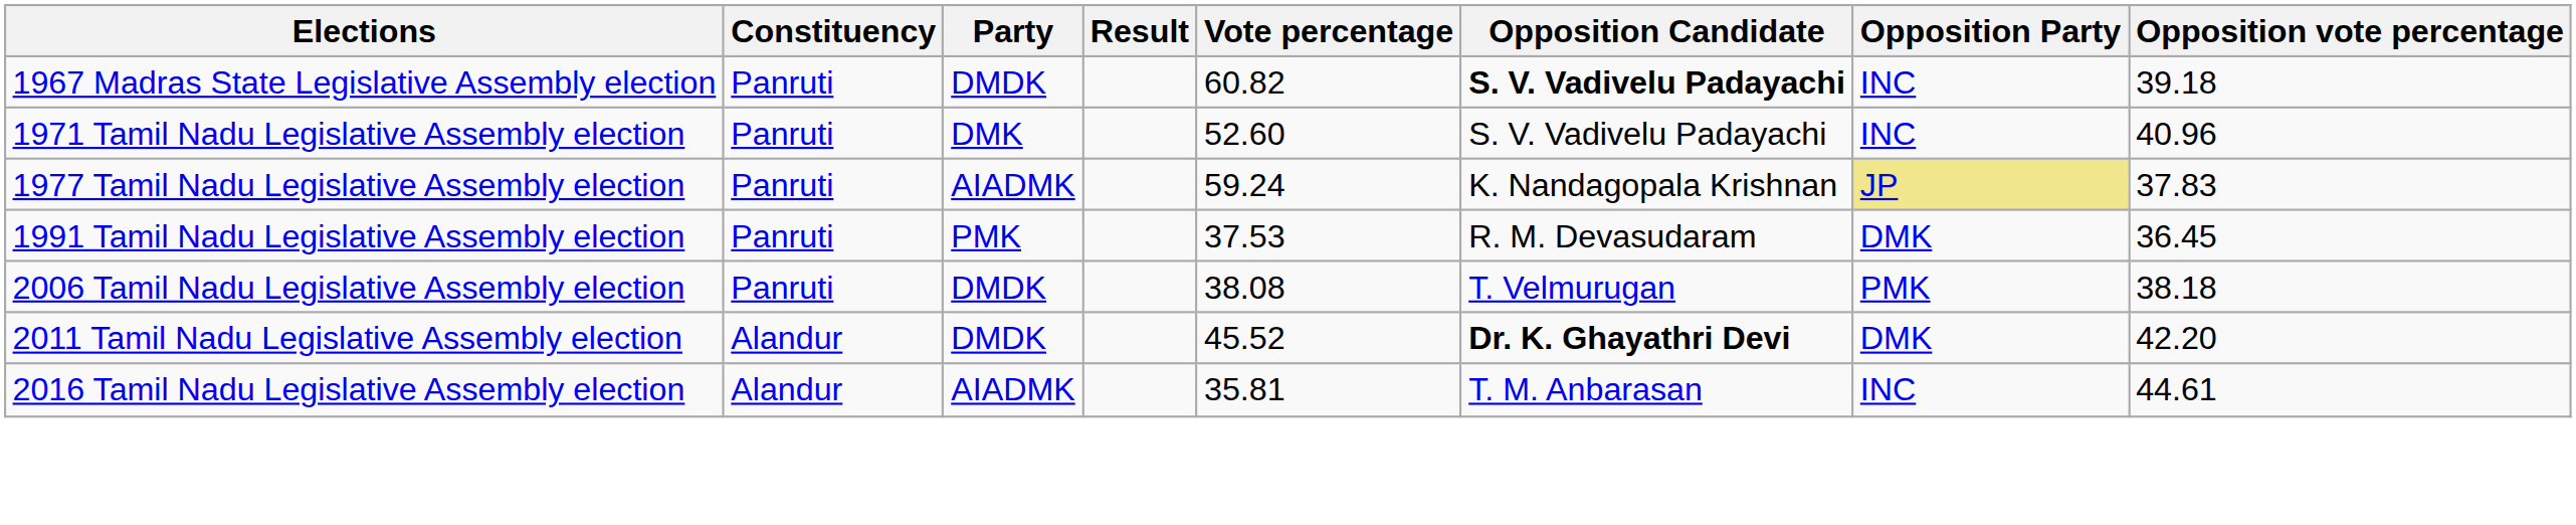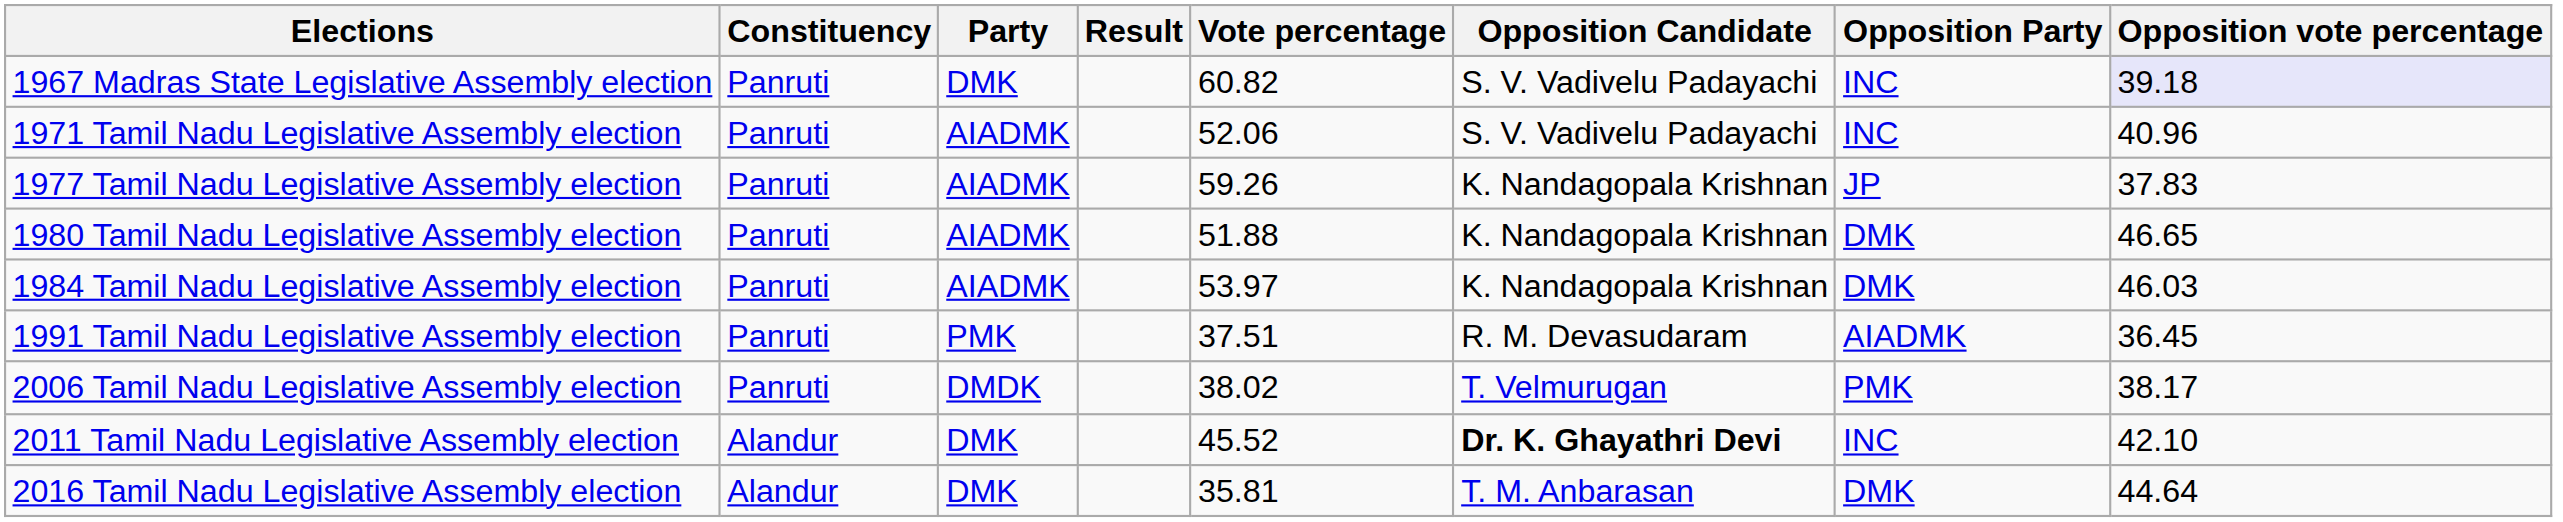 <table class="sortable wikitable"style="font-size: 95%">
 <tr>
 <th>Elections</th>
 <th>Constituency</th>
 <th>Party</th>
 <th>Result</th>
 <th>Vote percentage</th>
 <th>Opposition Candidate</th>
 <th>Opposition Party</th>
 <th>Opposition vote percentage</th>
 </tr>
 <tr>
 <td><a href='#'>1967 Madras State Legislative Assembly election</a></td>
 <td><a href='#'>Panruti</a></td>
-<td><a href='#'>DMDK</a></td>
+<td><a href='#'>DMK</a></td>
 <td></td>
 <td>60.82</td>
-<td><strong>S. V. Vadivelu Padayachi</strong></td>
+<td>S. V. Vadivelu Padayachi</td>
 <td><a href='#'>INC</a></td>
-<td>39.18</td>
+<td style="background: lavender;">39.18</td>
 </tr>
 <tr>
 <td><a href='#'>1971 Tamil Nadu Legislative Assembly election</a></td>
 <td><a href='#'>Panruti</a></td>
-<td><a href='#'>DMK</a></td>
+<td><a href='#'>AIADMK</a></td>
 <td></td>
-<td>52.60</td>
+<td>52.06</td>
 <td>S. V. Vadivelu Padayachi</td>
 <td><a href='#'>INC</a></td>
 <td>40.96</td>
 </tr>
 <tr>
 <td><a href='#'>1977 Tamil Nadu Legislative Assembly election</a></td>
 <td><a href='#'>Panruti</a></td>
 <td><a href='#'>AIADMK</a></td>
 <td></td>
-<td>59.24</td>
+<td>59.26</td>
 <td>K. Nandagopala Krishnan</td>
-<td style="background: khaki;"><a href='#'>JP</a></td>
+<td><a href='#'>JP</a></td>
 <td>37.83</td>
+</tr>
+<tr>
+<td><a href='#'>1980 Tamil Nadu Legislative Assembly election</a></td>
+<td><a href='#'>Panruti</a></td>
+<td><a href='#'>AIADMK</a></td>
+<td></td>
+<td>51.88</td>
+<td>K. Nandagopala Krishnan</td>
+<td><a href='#'>DMK</a></td>
+<td>46.65</td>
+</tr>
+<tr>
+<td><a href='#'>1984 Tamil Nadu Legislative Assembly election</a></td>
+<td><a href='#'>Panruti</a></td>
+<td><a href='#'>AIADMK</a></td>
+<td></td>
+<td>53.97</td>
+<td>K. Nandagopala Krishnan</td>
+<td><a href='#'>DMK</a></td>
+<td>46.03</td>
 </tr>
 <tr>
 <td><a href='#'>1991 Tamil Nadu Legislative Assembly election</a></td>
 <td><a href='#'>Panruti</a></td>
 <td><a href='#'>PMK</a></td>
 <td></td>
-<td>37.53</td>
+<td>37.51</td>
 <td>R. M. Devasudaram</td>
-<td><a href='#'>DMK</a></td>
+<td><a href='#'>AIADMK</a></td>
 <td>36.45</td>
 </tr>
 <tr>
 <td><a href='#'>2006 Tamil Nadu Legislative Assembly election</a></td>
 <td><a href='#'>Panruti</a></td>
 <td><a href='#'>DMDK</a></td>
 <td></td>
-<td>38.08</td>
+<td>38.02</td>
 <td><a href='#'>T. Velmurugan</a></td>
 <td><a href='#'>PMK</a></td>
-<td>38.18</td>
+<td>38.17</td>
 </tr>
 <tr>
 <td><a href='#'>2011 Tamil Nadu Legislative Assembly election</a></td>
 <td><a href='#'>Alandur</a></td>
-<td><a href='#'>DMDK</a></td>
+<td><a href='#'>DMK</a></td>
 <td></td>
 <td>45.52</td>
 <td><strong>Dr. K. Ghayathri Devi</strong></td>
-<td><a href='#'>DMK</a></td>
-<td>42.20</td>
+<td><a href='#'>INC</a></td>
+<td>42.10</td>
 </tr>
 <tr>
 <td><a href='#'>2016 Tamil Nadu Legislative Assembly election</a></td>
 <td><a href='#'>Alandur</a></td>
-<td><a href='#'>AIADMK</a></td>
+<td><a href='#'>DMK</a></td>
 <td></td>
 <td>35.81</td>
 <td><a href='#'>T. M. Anbarasan</a></td>
-<td><a href='#'>INC</a></td>
-<td>44.61</td>
+<td><a href='#'>DMK</a></td>
+<td>44.64</td>
 </tr>
 </table>
